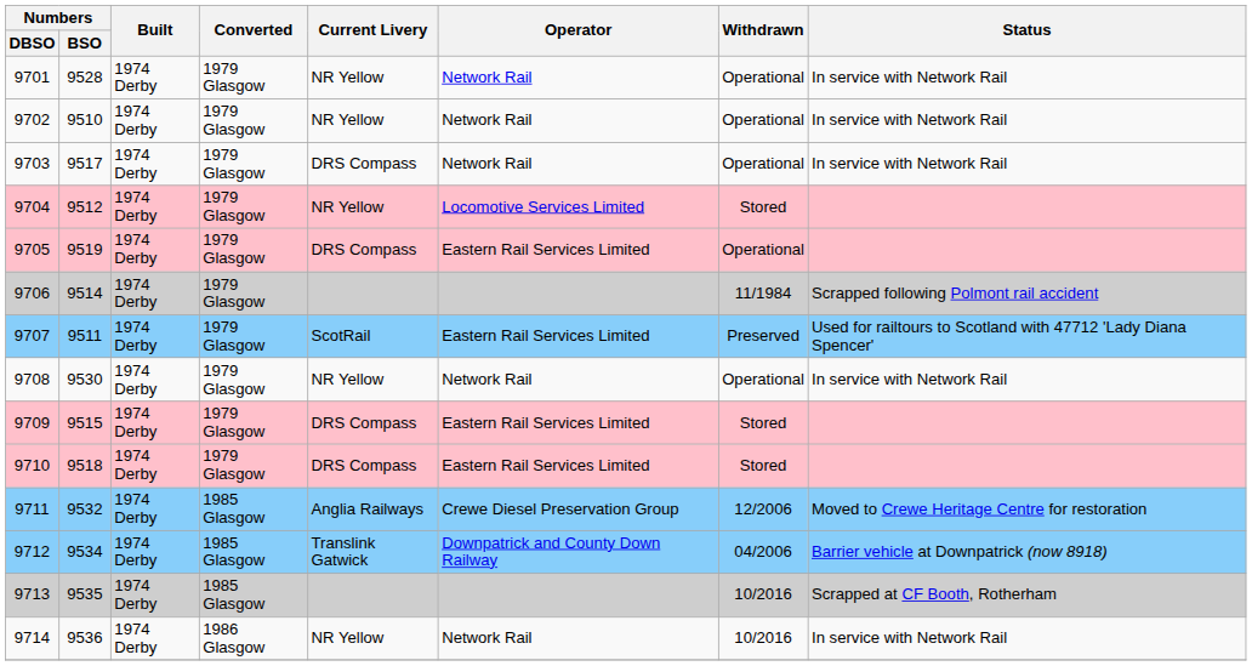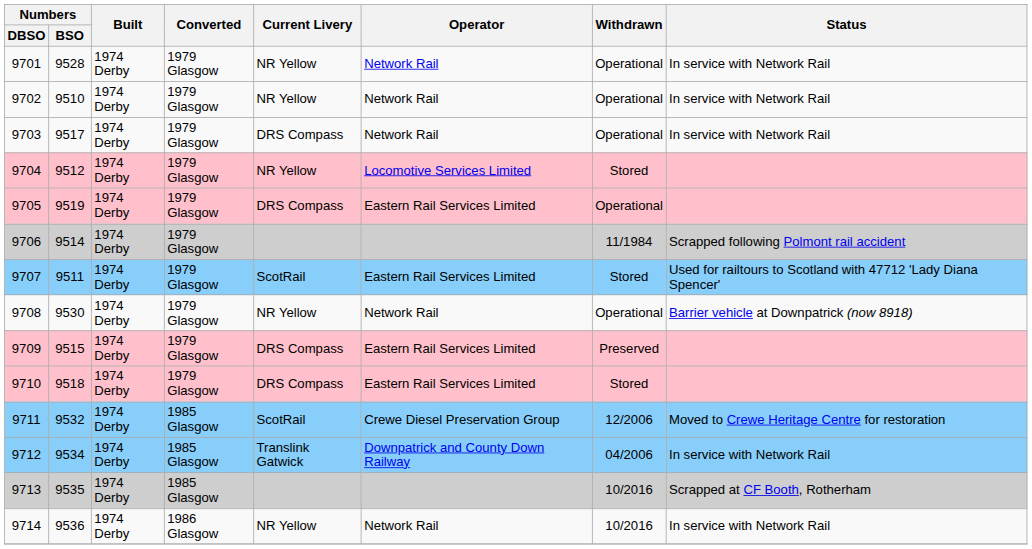 <table class="wikitable">
 <tr>
 <th colspan=2>Numbers</th>
 <th rowspan=2>Built</th>
 <th rowspan=2>Converted</th>
 <th rowspan=2>Current Livery</th>
 <th rowspan=2>Operator</th>
 <th rowspan=2>Withdrawn</th>
 <th rowspan=2>Status</th>
 </tr>
 <tr>
 <th width=45>DBSO</th>
 <th width=45>BSO</th>
 </tr>
 <tr>
 <td align=center>9701</td>
 <td align=center>9528</td>
 <td>1974 Derby</td>
 <td>1979 Glasgow</td>
 <td>NR Yellow</td>
 <td><a href='#'>Network Rail</a></td>
 <td align=center>Operational</td>
 <td>In service with Network Rail</td>
 </tr>
 <tr>
 <td align=center>9702</td>
 <td align=center>9510</td>
 <td>1974 Derby</td>
 <td>1979 Glasgow</td>
 <td>NR Yellow</td>
 <td>Network Rail</td>
 <td align=center>Operational</td>
 <td>In service with Network Rail</td>
 </tr>
 <tr>
 <td align=center>9703</td>
 <td align=center>9517</td>
 <td>1974 Derby</td>
 <td>1979 Glasgow</td>
 <td>DRS Compass</td>
 <td>Network Rail</td>
 <td align=center>Operational</td>
 <td>In service with Network Rail</td>
 </tr>
 <tr bgcolor=#ffc0cb>
 <td align=center>9704</td>
 <td align=center>9512</td>
 <td>1974 Derby</td>
 <td>1979 Glasgow</td>
 <td>NR Yellow</td>
 <td><a href='#'>Locomotive Services Limited</a></td>
 <td align=center>Stored</td>
 <td></td>
 </tr>
 <tr bgcolor=#ffc0cb>
 <td align=center>9705</td>
 <td align=center>9519</td>
 <td>1974 Derby</td>
 <td>1979 Glasgow</td>
 <td>DRS Compass</td>
 <td>Eastern Rail Services Limited</td>
 <td align=center>Operational</td>
 <td></td>
 </tr>
 <tr bgcolor="#cecece">
 <td align=center>9706</td>
 <td align=center>9514</td>
 <td>1974 Derby</td>
 <td>1979 Glasgow</td>
 <td></td>
 <td></td>
 <td align=center>11/1984</td>
 <td>Scrapped following <a href='#'>Polmont rail accident</a></td>
 </tr>
 <tr bgcolor=#87cefa>
 <td align=center>9707</td>
 <td align=center>9511</td>
 <td>1974 Derby</td>
 <td>1979 Glasgow</td>
 <td>ScotRail</td>
 <td>Eastern Rail Services Limited</td>
-<td align=center>Preserved</td>
+<td align=center>Stored</td>
 <td>Used for railtours to Scotland with 47712 'Lady Diana Spencer' </td>
 </tr>
 <tr>
 <td align=center>9708</td>
 <td align=center>9530</td>
 <td>1974 Derby</td>
 <td>1979 Glasgow</td>
 <td>NR Yellow</td>
 <td>Network Rail</td>
 <td>Operational</td>
-<td>In service with Network Rail</td>
+<td><a href='#'>Barrier vehicle</a> at Downpatrick <em>(now 8918)</em></td>
 </tr>
 <tr bgcolor=#ffc0cb>
 <td align=center>9709</td>
 <td align=center>9515</td>
 <td>1974 Derby</td>
 <td>1979 Glasgow</td>
 <td>DRS Compass</td>
 <td>Eastern Rail Services Limited</td>
-<td align=center>Stored</td>
+<td align=center>Preserved</td>
 <td></td>
 </tr>
 <tr bgcolor=#ffc0cb>
 <td align=center>9710</td>
 <td align=center>9518</td>
 <td>1974 Derby</td>
 <td>1979 Glasgow</td>
 <td>DRS Compass</td>
 <td>Eastern Rail Services Limited</td>
 <td align=center>Stored</td>
 <td></td>
 </tr>
 <tr bgcolor="#87cefa">
 <td align=center>9711</td>
 <td align=center>9532</td>
 <td>1974 Derby</td>
 <td>1985 Glasgow</td>
-<td>Anglia Railways</td>
+<td>ScotRail</td>
 <td>Crewe Diesel Preservation Group</td>
 <td align=center>12/2006</td>
 <td>Moved to <a href='#'>Crewe Heritage Centre</a> for restoration</td>
 </tr>
 <tr bgcolor="#87cefa">
 <td align=center>9712</td>
 <td align=center>9534</td>
 <td>1974 Derby</td>
 <td>1985 Glasgow</td>
 <td>Translink Gatwick</td>
 <td><a href='#'>Downpatrick and County Down Railway</a></td>
 <td align=center>04/2006</td>
-<td><a href='#'>Barrier vehicle</a> at Downpatrick <em>(now 8918)</em></td>
+<td>In service with Network Rail</td>
 </tr>
 <tr bgcolor="#cecece">
 <td align=center>9713</td>
 <td align=center>9535</td>
 <td>1974 Derby</td>
 <td>1985 Glasgow</td>
 <td></td>
 <td></td>
 <td align=center>10/2016</td>
 <td>Scrapped at <a href='#'>CF Booth</a>, Rotherham</td>
 </tr>
 <tr bgcolor=>
 <td align=center>9714</td>
 <td align=center>9536</td>
 <td>1974 Derby</td>
 <td>1986 Glasgow</td>
 <td>NR Yellow</td>
 <td>Network Rail</td>
 <td align=center>10/2016</td>
 <td>In service with Network Rail</td>
 </tr>
 <tr>
 </tr>
 </table>
